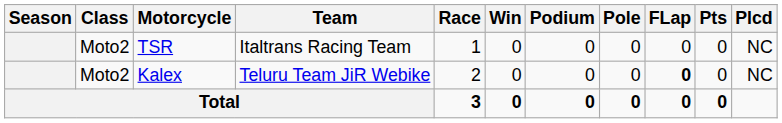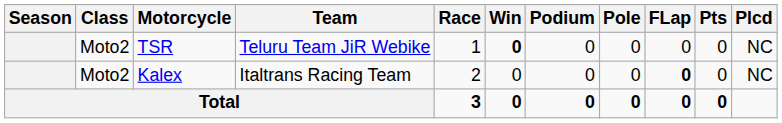 <table class="wikitable" style="text-align:right;">
 <tr>
 <th>Season</th>
 <th>Class</th>
 <th>Motorcycle</th>
 <th>Team</th>
 <th>Race</th>
 <th>Win</th>
 <th>Podium</th>
 <th>Pole</th>
 <th>FLap</th>
 <th>Pts</th>
 <th>Plcd</th>
 </tr>
 <tr>
 <th></th>
 <td>Moto2</td>
 <td style="text-align:left;"><a href='#'>TSR</a></td>
-<td style="text-align:left;">Italtrans Racing Team</td>
+<td style="text-align:left;"><a href='#'>Teluru Team JiR Webike</a></td>
 <td>1</td>
-<td>0</td>
+<td><strong>0</strong></td>
 <td>0</td>
 <td>0</td>
 <td>0</td>
 <td>0</td>
 <td>NC</td>
 </tr>
 <tr>
 <th></th>
 <td>Moto2</td>
 <td style="text-align:left;"><a href='#'>Kalex</a></td>
-<td style="text-align:left;"><a href='#'>Teluru Team JiR Webike</a></td>
+<td style="text-align:left;">Italtrans Racing Team</td>
 <td>2</td>
 <td>0</td>
 <td>0</td>
 <td>0</td>
 <td><strong>0</strong></td>
 <td>0</td>
 <td>NC</td>
 </tr>
 <tr>
 <th colspan="4">Total</th>
 <td><strong>3</strong></td>
 <td><strong>0</strong></td>
 <td><strong>0</strong></td>
 <td><strong>0</strong></td>
 <td><strong>0</strong></td>
 <td><strong>0</strong></td>
 <td></td>
 </tr>
 </table>
